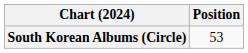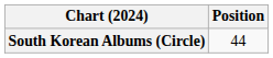 <table class="wikitable plainrowheaders" style="text-align:center">
 <tr>
 <th scope="col">Chart (2024)</th>
 <th scope="col">Position</th>
 </tr>
 <tr>
 <th scope="row">South Korean Albums (Circle)</th>
-<td>53</td>
+<td>44</td>
 </tr>
 </table>
